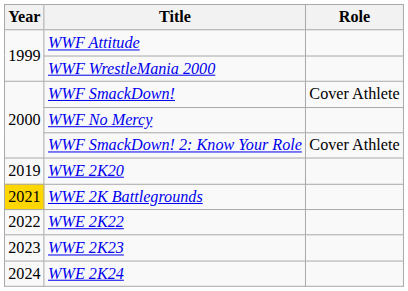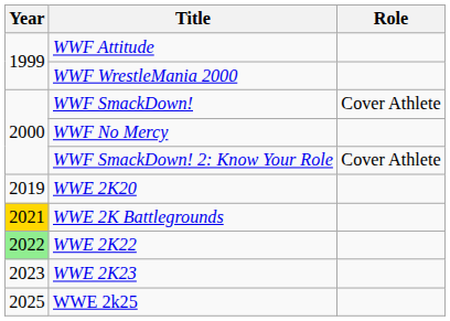 <table class="wikitable">
 <tr>
 <th scope="col">Year</th>
 <th scope="col">Title</th>
 <th scope="col">Role</th>
 </tr>
 <tr>
 <td rowspan=2>1999</td>
 <td scope="row"><em><a href='#'>WWF Attitude</a></em></td>
 <td></td>
 </tr>
 <tr>
 <td scope="row"><em><a href='#'>WWF WrestleMania 2000</a></em></td>
 <td></td>
 </tr>
 <tr>
 <td rowspan=3>2000</td>
 <td scope="row"><em><a href='#'>WWF SmackDown!</a></em></td>
 <td>Cover Athlete</td>
 </tr>
 <tr>
 <td scope="row"><em><a href='#'>WWF No Mercy</a></em></td>
 <td></td>
 </tr>
 <tr>
 <td scope="row"><em><a href='#'>WWF SmackDown! 2: Know Your Role</a></em></td>
 <td>Cover Athlete</td>
 </tr>
 <tr>
 <td>2019</td>
 <td scope="row"><em><a href='#'>WWE 2K20</a></em></td>
 <td></td>
 </tr>
 <tr>
 <td style="background: gold;">2021</td>
 <td scope="row"><em><a href='#'>WWE 2K Battlegrounds</a></em></td>
 <td></td>
 </tr>
 <tr>
-<td>2022</td>
+<td style="background: lightgreen;">2022</td>
 <td scope="row"><em><a href='#'>WWE 2K22</a></em></td>
 <td></td>
 </tr>
 <tr>
 <td>2023</td>
 <td scope="row"><em><a href='#'>WWE 2K23</a></em></td>
 <td></td>
 </tr>
 <tr>
-<td>2024</td>
-<td><em><a href='#'>WWE 2K24</a></em></td>
+<td>2025</td>
+<td><a href='#'>WWE 2k25</a></td>
 <td></td>
 </tr>
 </table>
